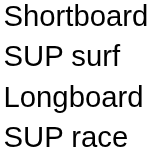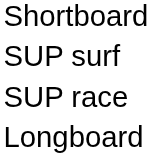 <table>
 <tr>
 <td>Shortboard<br></td>
 <td></td>
 <td></td>
 <td></td>
 </tr>
 <tr>
 <td>SUP surf<br></td>
 <td></td>
 <td></td>
 <td></td>
 </tr>
 <tr>
+<td>SUP race<br></td>
+<td></td>
+<td></td>
+<td></td>
+</tr>
+<tr>
 <td>Longboard<br></td>
 <td></td>
 <td></td>
 <td></td>
 </tr>
-<tr>
-<td>SUP race<br></td>
-<td></td>
-<td></td>
-<td></td>
-</tr>
 </table>
